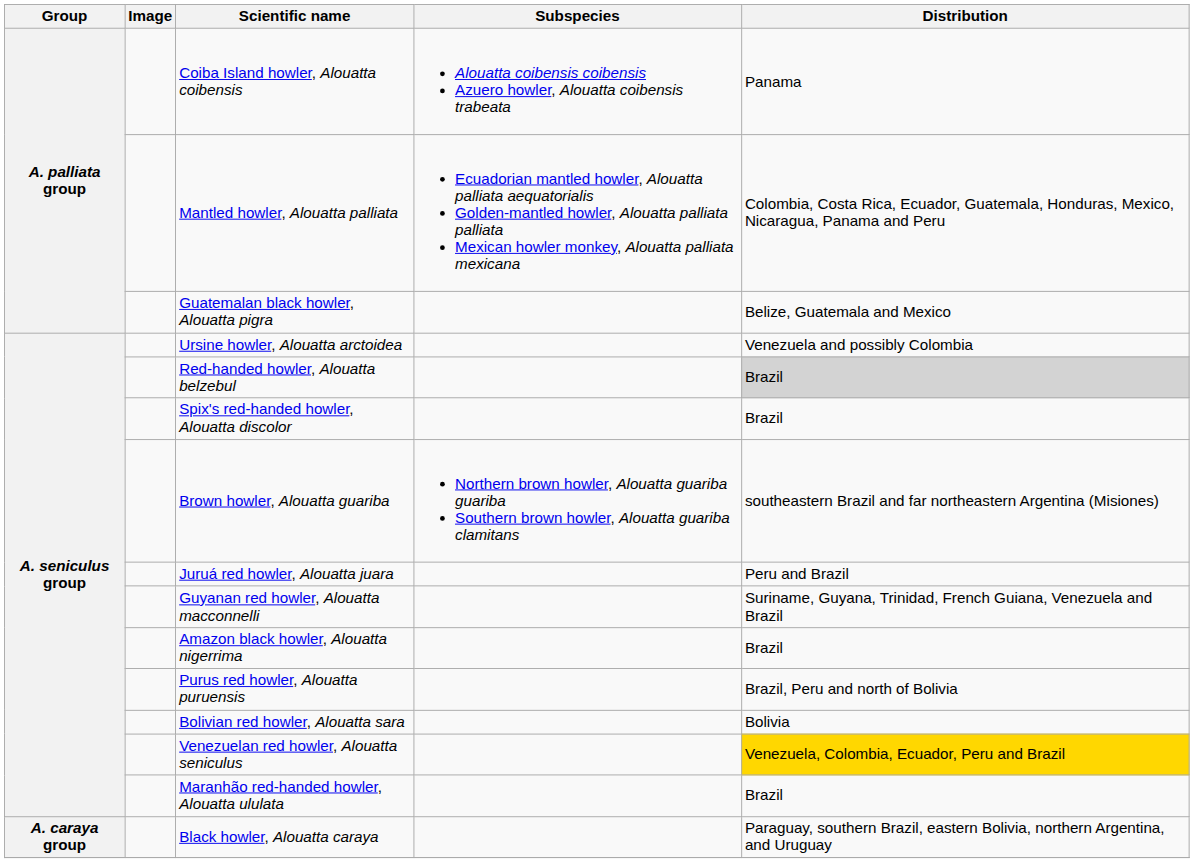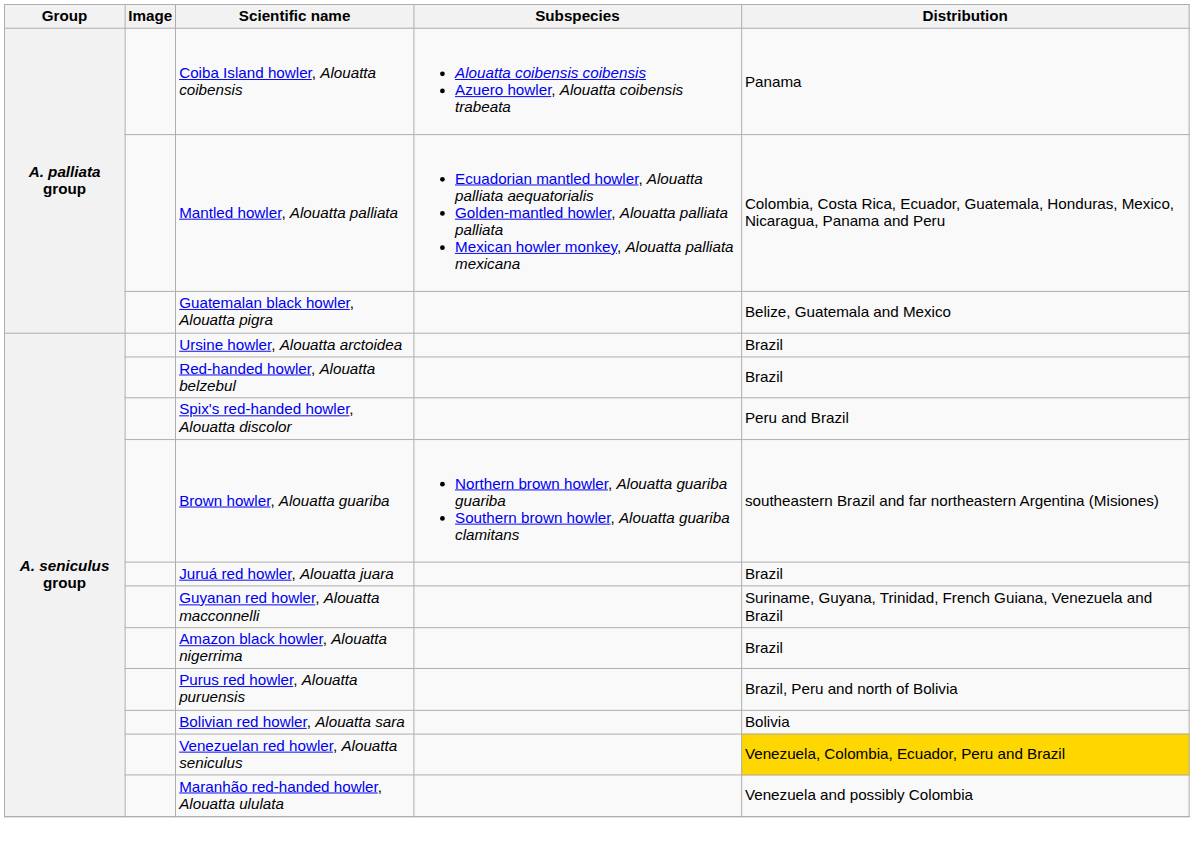 <table class="wikitable collapsible">
 <tr>
 <th>Group</th>
 <th>Image</th>
 <th>Scientific name</th>
 <th>Subspecies</th>
 <th>Distribution</th>
 </tr>
 <tr>
 <th rowspan="3" style="text-align:center;"><em>A. palliata</em> group</th>
 <td></td>
 <td><a href='#'>Coiba Island howler</a>, <em>Alouatta coibensis</em></td>
 <td><br><ul><li><em><a href='#'>Alouatta coibensis coibensis</a></em></li><li><a href='#'>Azuero howler</a>, <em>Alouatta coibensis trabeata</em></li></ul></td>
 <td>Panama</td>
 </tr>
 <tr>
 <td></td>
 <td><a href='#'>Mantled howler</a>, <em>Alouatta palliata</em></td>
 <td><br><ul><li><a href='#'>Ecuadorian mantled howler</a>, <em>Alouatta palliata aequatorialis</em></li><li><a href='#'>Golden-mantled howler</a>, <em>Alouatta palliata palliata</em></li><li><a href='#'>Mexican howler monkey</a>, <em>Alouatta palliata mexicana</em></li></ul></td>
 <td>Colombia, Costa Rica, Ecuador, Guatemala, Honduras, Mexico, Nicaragua, Panama and Peru</td>
 </tr>
 <tr>
 <td></td>
 <td><a href='#'>Guatemalan black howler</a>, <em>Alouatta pigra</em></td>
 <td></td>
 <td>Belize, Guatemala and Mexico</td>
 </tr>
 <tr>
 <th rowspan="11" style="text-align:center;"><em>A. seniculus</em> group</th>
 <td></td>
 <td><a href='#'>Ursine howler</a>, <em>Alouatta arctoidea</em></td>
 <td></td>
-<td>Venezuela and possibly Colombia</td>
+<td>Brazil</td>
 </tr>
 <tr>
 <td></td>
 <td><a href='#'>Red-handed howler</a>, <em>Alouatta belzebul</em></td>
 <td></td>
-<td style="background: lightgrey;">Brazil</td>
+<td>Brazil</td>
 </tr>
 <tr>
 <td></td>
 <td><a href='#'>Spix's red-handed howler</a>, <em>Alouatta discolor</em></td>
 <td></td>
-<td>Brazil</td>
+<td>Peru and Brazil</td>
 </tr>
 <tr>
 <td></td>
 <td><a href='#'>Brown howler</a>, <em>Alouatta guariba</em></td>
 <td><br><ul><li><a href='#'>Northern brown howler</a>, <em>Alouatta guariba guariba</em></li><li><a href='#'>Southern brown howler</a>, <em>Alouatta guariba clamitans</em></li></ul></td>
 <td>southeastern Brazil and far northeastern Argentina (Misiones)</td>
 </tr>
 <tr>
 <td></td>
 <td><a href='#'>Juruá red howler</a>, <em>Alouatta juara</em></td>
 <td></td>
-<td>Peru and Brazil</td>
+<td>Brazil</td>
 </tr>
 <tr>
 <td></td>
 <td><a href='#'>Guyanan red howler</a>, <em>Alouatta macconnelli</em></td>
 <td></td>
 <td>Suriname, Guyana, Trinidad, French Guiana, Venezuela and Brazil</td>
 </tr>
 <tr>
 <td></td>
 <td><a href='#'>Amazon black howler</a>, <em>Alouatta nigerrima</em></td>
 <td></td>
 <td>Brazil</td>
 </tr>
 <tr>
 <td></td>
 <td><a href='#'>Purus red howler</a>, <em>Alouatta puruensis</em></td>
 <td></td>
 <td>Brazil, Peru and north of Bolivia</td>
 </tr>
 <tr>
 <td></td>
 <td><a href='#'>Bolivian red howler</a>, <em>Alouatta sara</em></td>
 <td></td>
 <td>Bolivia</td>
 </tr>
 <tr>
 <td></td>
 <td><a href='#'>Venezuelan red howler</a>, <em>Alouatta seniculus</em></td>
 <td></td>
 <td style="background: gold;">Venezuela, Colombia, Ecuador, Peru and Brazil</td>
 </tr>
 <tr>
 <td></td>
 <td><a href='#'>Maranhão red-handed howler</a>, <em>Alouatta ululata</em></td>
 <td></td>
-<td>Brazil</td>
-</tr>
-<tr>
-<th rowspan="1" style="text-align:center;"><em>A. caraya</em> group</th>
-<td></td>
-<td><a href='#'>Black howler</a>, <em>Alouatta caraya</em></td>
-<td></td>
-<td>Paraguay, southern Brazil, eastern Bolivia, northern Argentina, and Uruguay</td>
+<td>Venezuela and possibly Colombia</td>
 </tr>
 <tr>
 </tr>
 </table>
